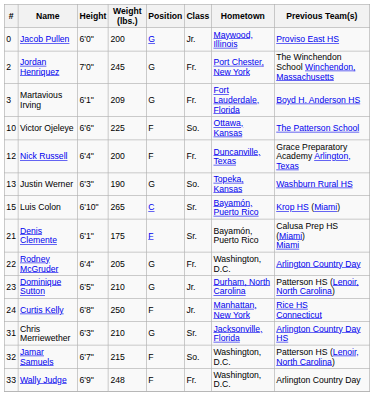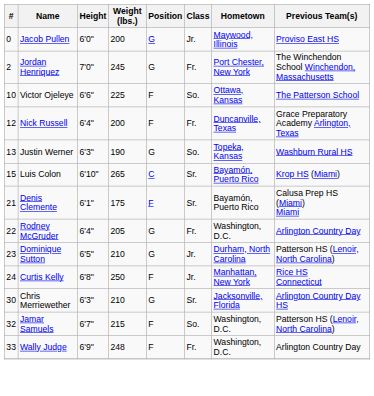 <table class="wikitable" style="font-size:90%">
 <tr>
 <th>#</th>
 <th>Name</th>
 <th>Height</th>
 <th>Weight (lbs.)</th>
 <th>Position</th>
 <th>Class</th>
 <th>Hometown</th>
 <th>Previous Team(s)</th>
 </tr>
 <tr>
 <td>0</td>
 <td><a href='#'>Jacob Pullen</a></td>
 <td>6'0"</td>
 <td>200</td>
 <td><a href='#'>G</a></td>
 <td>Jr.</td>
 <td><a href='#'>Maywood, Illinois</a></td>
 <td><a href='#'>Proviso East HS</a></td>
 </tr>
 <tr>
 <td>2</td>
 <td><a href='#'>Jordan Henriquez</a></td>
 <td>7'0"</td>
 <td>245</td>
 <td>G</td>
 <td>Fr.</td>
 <td><a href='#'>Port Chester, New York</a></td>
 <td>The Winchendon School <a href='#'>Winchendon, Massachusetts</a></td>
-</tr>
-<tr>
-<td>3</td>
-<td>Martavious Irving</td>
-<td>6'1"</td>
-<td>209</td>
-<td>G</td>
-<td>Fr.</td>
-<td><a href='#'>Fort Lauderdale, Florida</a></td>
-<td><a href='#'>Boyd H. Anderson HS</a></td>
 </tr>
 <tr>
 <td>10</td>
 <td>Victor Ojeleye</td>
 <td>6'6"</td>
 <td>225</td>
 <td>F</td>
 <td>So.</td>
 <td><a href='#'>Ottawa, Kansas</a></td>
 <td><a href='#'>The Patterson School</a></td>
 </tr>
 <tr>
 <td>12</td>
 <td><a href='#'>Nick Russell</a></td>
 <td>6'4"</td>
 <td>200</td>
 <td>F</td>
 <td>Fr.</td>
 <td><a href='#'>Duncanville, Texas</a></td>
 <td>Grace Preparatory Academy <a href='#'>Arlington, Texas</a></td>
 </tr>
 <tr>
 <td>13</td>
 <td>Justin Werner</td>
 <td>6'3"</td>
 <td>190</td>
 <td>G</td>
 <td>So.</td>
 <td><a href='#'>Topeka, Kansas</a></td>
 <td><a href='#'>Washburn Rural HS</a></td>
 </tr>
 <tr>
 <td>15</td>
 <td>Luis Colon</td>
 <td>6'10"</td>
 <td>265</td>
 <td><a href='#'>C</a></td>
 <td>Sr.</td>
 <td><a href='#'>Bayamón, Puerto Rico</a></td>
 <td><a href='#'>Krop HS</a> (<a href='#'>Miami</a>)</td>
 </tr>
 <tr>
 <td>21</td>
 <td><a href='#'>Denis Clemente</a></td>
 <td>6'1"</td>
 <td>175</td>
 <td><a href='#'>F</a></td>
 <td>Sr.</td>
 <td>Bayamón, Puerto Rico</td>
 <td>Calusa Prep HS (<a href='#'>Miami</a>)<br><a href='#'>Miami</a></td>
 </tr>
 <tr>
 <td>22</td>
 <td><a href='#'>Rodney McGruder</a></td>
 <td>6'4"</td>
 <td>205</td>
 <td>G</td>
 <td>Fr.</td>
 <td>Washington, D.C.</td>
 <td><a href='#'>Arlington Country Day</a></td>
 </tr>
 <tr>
 <td>23</td>
 <td><a href='#'>Dominique Sutton</a></td>
 <td>6'5"</td>
 <td>210</td>
 <td>G</td>
 <td>Jr.</td>
 <td><a href='#'>Durham, North Carolina</a></td>
 <td>Patterson HS (<a href='#'>Lenoir, North Carolina</a>)</td>
 </tr>
 <tr>
 <td>24</td>
 <td><a href='#'>Curtis Kelly</a></td>
 <td>6'8"</td>
 <td>250</td>
 <td>F</td>
 <td>Jr.</td>
 <td><a href='#'>Manhattan, New York</a></td>
 <td><a href='#'>Rice HS</a><br><a href='#'>Connecticut</a></td>
 </tr>
 <tr>
-<td>31</td>
+<td>30</td>
 <td>Chris Merriewether</td>
 <td>6'3"</td>
 <td>210</td>
 <td>G</td>
 <td>Sr.</td>
 <td><a href='#'>Jacksonville, Florida</a></td>
 <td><a href='#'>Arlington Country Day HS</a></td>
 </tr>
 <tr>
 <td>32</td>
 <td><a href='#'>Jamar Samuels</a></td>
 <td>6'7"</td>
 <td>215</td>
 <td>F</td>
 <td>So.</td>
 <td>Washington, D.C.</td>
 <td>Patterson HS (<a href='#'>Lenoir, North Carolina</a>)</td>
 </tr>
 <tr>
 <td>33</td>
 <td><a href='#'>Wally Judge</a></td>
 <td>6'9"</td>
 <td>248</td>
 <td>F</td>
 <td>Fr.</td>
 <td>Washington, D.C.</td>
 <td>Arlington Country Day</td>
 </tr>
 <tr>
 </tr>
 </table>
